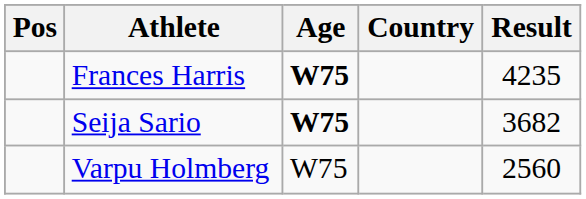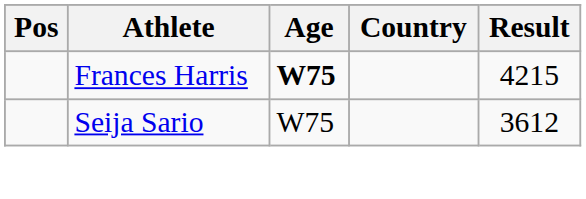 <table class="wikitable"  style="text-align:center; width:50%;">
 <tr>
 <th>Pos</th>
 <th>Athlete</th>
 <th>Age</th>
 <th>Country</th>
 <th>Result</th>
 </tr>
 <tr>
 <td align=center></td>
 <td align=left><a href='#'>Frances Harris</a></td>
 <td align=left><strong>W75</strong></td>
 <td align=left></td>
-<td>4235</td>
+<td>4215</td>
 </tr>
 <tr>
 <td align=center></td>
 <td align=left><a href='#'>Seija Sario</a></td>
-<td align=left><strong>W75</strong></td>
-<td align=left></td>
-<td>3682</td>
-</tr>
-<tr>
-<td align=center></td>
-<td align=left><a href='#'>Varpu Holmberg</a></td>
 <td align=left>W75</td>
 <td align=left></td>
-<td>2560</td>
+<td>3612</td>
 </tr>
 </table>
